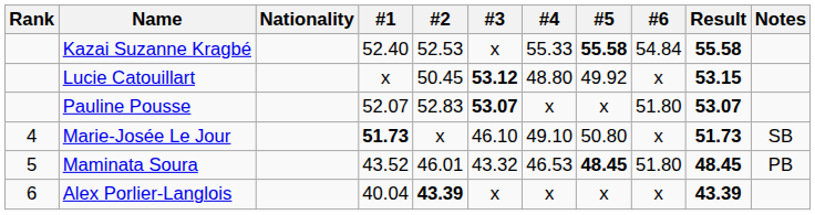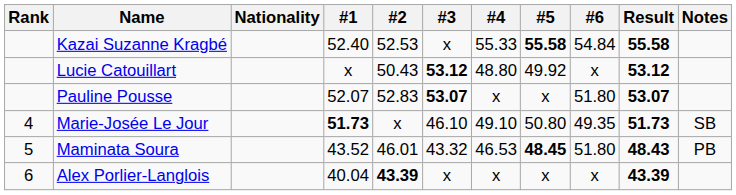 <table class="wikitable sortable" style="text-align:center">
 <tr>
 <th>Rank</th>
 <th>Name</th>
 <th>Nationality</th>
 <th>#1</th>
 <th>#2</th>
 <th>#3</th>
 <th>#4</th>
 <th>#5</th>
 <th>#6</th>
 <th>Result</th>
 <th>Notes</th>
 </tr>
 <tr>
 <td></td>
 <td align=left><a href='#'>Kazai Suzanne Kragbé</a></td>
 <td align=left></td>
 <td>52.40</td>
 <td>52.53</td>
 <td>x</td>
 <td>55.33</td>
 <td><strong>55.58</strong></td>
 <td>54.84</td>
 <td><strong>55.58</strong></td>
 <td></td>
 </tr>
 <tr>
 <td></td>
 <td align=left><a href='#'>Lucie Catouillart</a></td>
 <td align=left></td>
 <td>x</td>
-<td>50.45</td>
+<td>50.43</td>
 <td><strong>53.12</strong></td>
 <td>48.80</td>
 <td>49.92</td>
 <td>x</td>
-<td><strong>53.15</strong></td>
+<td><strong>53.12</strong></td>
 <td></td>
 </tr>
 <tr>
 <td></td>
 <td align=left><a href='#'>Pauline Pousse</a></td>
 <td align=left></td>
 <td>52.07</td>
 <td>52.83</td>
 <td><strong>53.07</strong></td>
 <td>x</td>
 <td>x</td>
 <td>51.80</td>
 <td><strong>53.07</strong></td>
 <td></td>
 </tr>
 <tr>
 <td>4</td>
 <td align=left><a href='#'>Marie-Josée Le Jour</a></td>
 <td align=left></td>
 <td><strong>51.73</strong></td>
 <td>x</td>
 <td>46.10</td>
 <td>49.10</td>
 <td>50.80</td>
-<td>x</td>
+<td>49.35</td>
 <td><strong>51.73</strong></td>
 <td>SB</td>
 </tr>
 <tr>
 <td>5</td>
 <td align=left><a href='#'>Maminata Soura</a></td>
 <td align=left></td>
 <td>43.52</td>
 <td>46.01</td>
 <td>43.32</td>
 <td>46.53</td>
 <td><strong>48.45</strong></td>
 <td>51.80</td>
-<td><strong>48.45</strong></td>
+<td><strong>48.43</strong></td>
 <td>PB</td>
 </tr>
 <tr>
 <td>6</td>
 <td align=left><a href='#'>Alex Porlier-Langlois</a></td>
 <td align=left></td>
 <td>40.04</td>
 <td><strong>43.39</strong></td>
 <td>x</td>
 <td>x</td>
 <td>x</td>
 <td>x</td>
 <td><strong>43.39</strong></td>
 <td></td>
 </tr>
 </table>
